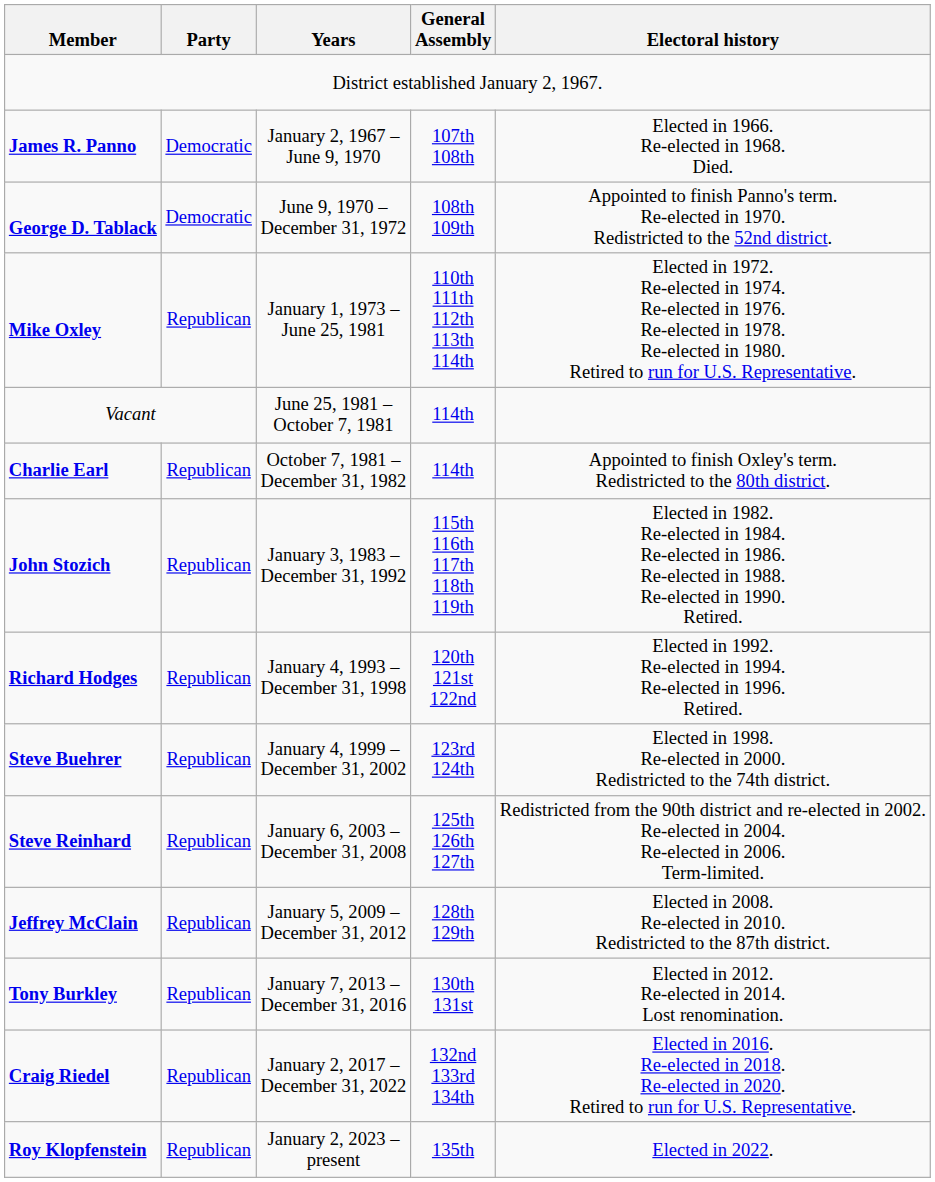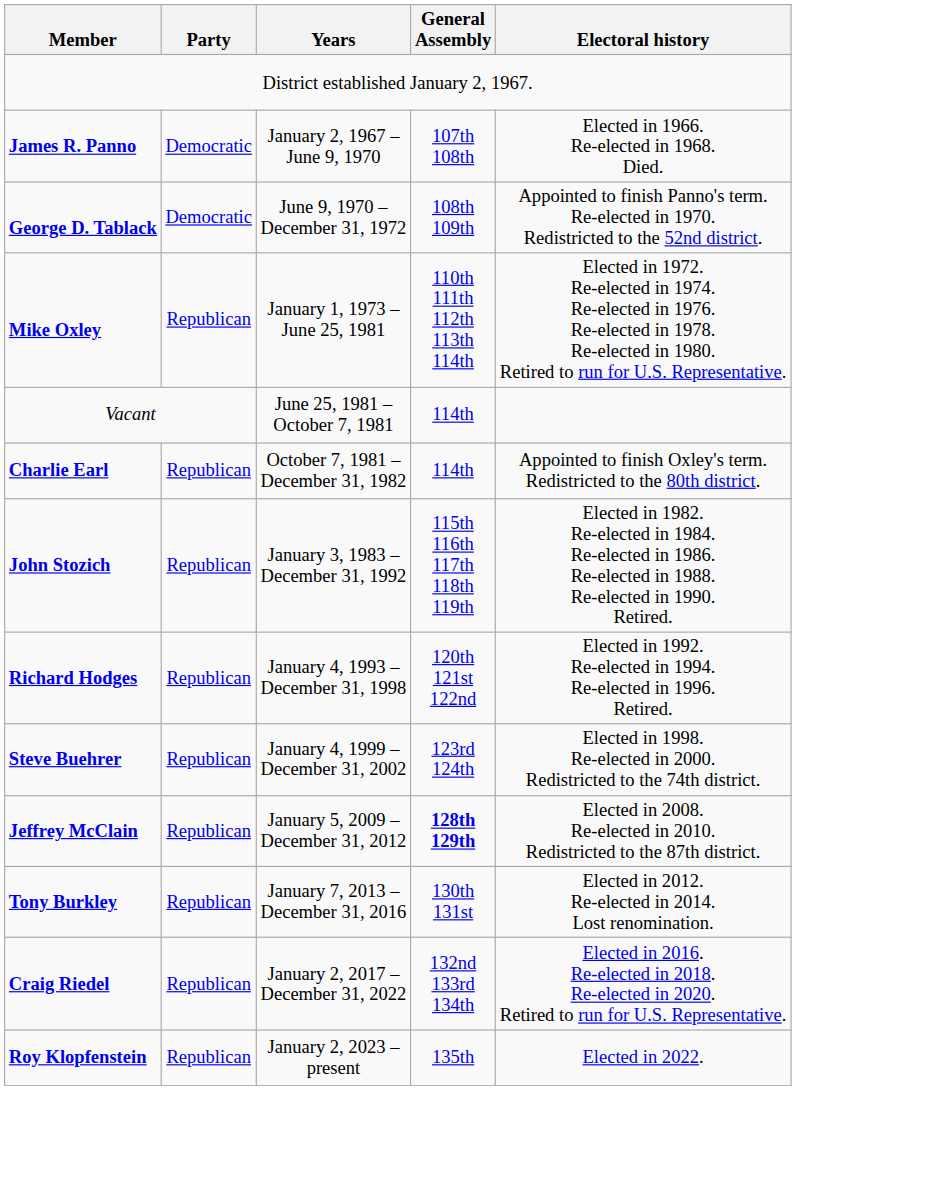 <table class=wikitable style="text-align:center">
 <tr valign=bottom>
 <th>Member</th>
 <th>Party</th>
 <th>Years</th>
 <th>General<br>Assembly</th>
 <th>Electoral history</th>
 </tr>
 <tr style="height:3em">
 <td colspan=5>District established January 2, 1967.</td>
 </tr>
 <tr style="height:3em">
 <td align=left><strong><a href='#'>James R. Panno</a></strong><br></td>
 <td><a href='#'>Democratic</a></td>
 <td>January 2, 1967 –<br>June 9, 1970</td>
 <td><a href='#'>107th</a><br><a href='#'>108th</a></td>
 <td>Elected in 1966.<br>Re-elected in 1968.<br>Died.</td>
 </tr>
 <tr style="height:3em">
 <td align=left><br><strong><a href='#'>George D. Tablack</a></strong><br></td>
 <td><a href='#'>Democratic</a></td>
 <td>June 9, 1970 –<br>December 31, 1972</td>
 <td><a href='#'>108th</a><br><a href='#'>109th</a></td>
 <td>Appointed to finish Panno's term.<br>Re-elected in 1970.<br>Redistricted to the <a href='#'>52nd district</a>.</td>
 </tr>
 <tr style="height:3em">
 <td align=left><br><strong><a href='#'>Mike Oxley</a></strong><br></td>
 <td><a href='#'>Republican</a></td>
 <td>January 1, 1973 –<br>June 25, 1981</td>
 <td><a href='#'>110th</a><br><a href='#'>111th</a><br><a href='#'>112th</a><br><a href='#'>113th</a><br><a href='#'>114th</a></td>
 <td>Elected in 1972.<br>Re-elected in 1974.<br>Re-elected in 1976.<br>Re-elected in 1978.<br>Re-elected in 1980.<br>Retired to <a href='#'>run for U.S. Representative</a>.</td>
 </tr>
 <tr style="height:3em">
 <td colspan=2><em>Vacant</em></td>
 <td nowrap>June 25, 1981 –<br>October 7, 1981</td>
 <td><a href='#'>114th</a></td>
 <td></td>
 </tr>
 <tr style="height:3em">
 <td align=left><strong><a href='#'>Charlie Earl</a></strong><br></td>
 <td><a href='#'>Republican</a></td>
 <td>October 7, 1981 –<br>December 31, 1982</td>
 <td><a href='#'>114th</a></td>
 <td>Appointed to finish Oxley's term.<br>Redistricted to the <a href='#'>80th district</a>.</td>
 </tr>
 <tr style="height:3em">
 <td align=left><strong><a href='#'>John Stozich</a></strong><br></td>
 <td><a href='#'>Republican</a></td>
 <td>January 3, 1983 –<br>December 31, 1992</td>
 <td><a href='#'>115th</a><br><a href='#'>116th</a><br><a href='#'>117th</a><br><a href='#'>118th</a><br><a href='#'>119th</a></td>
 <td>Elected in 1982.<br>Re-elected in 1984.<br>Re-elected in 1986.<br>Re-elected in 1988.<br>Re-elected in 1990.<br>Retired.</td>
 </tr>
 <tr style="height:3em">
 <td align=left><strong><a href='#'>Richard Hodges</a></strong></td>
 <td><a href='#'>Republican</a></td>
 <td>January 4, 1993 –<br>December 31, 1998</td>
 <td><a href='#'>120th</a><br><a href='#'>121st</a><br><a href='#'>122nd</a></td>
 <td>Elected in 1992.<br>Re-elected in 1994.<br>Re-elected in 1996.<br>Retired.</td>
 </tr>
 <tr style="height:3em">
 <td align=left><strong><a href='#'>Steve Buehrer</a></strong><br></td>
 <td><a href='#'>Republican</a></td>
 <td>January 4, 1999 –<br>December 31, 2002</td>
 <td><a href='#'>123rd</a><br><a href='#'>124th</a></td>
 <td>Elected in 1998.<br>Re-elected in 2000.<br>Redistricted to the 74th district.</td>
 </tr>
 <tr style="height:3em">
-<td align=left><strong><a href='#'>Steve Reinhard</a></strong><br></td>
-<td><a href='#'>Republican</a></td>
-<td>January 6, 2003 –<br>December 31, 2008</td>
-<td><a href='#'>125th</a><br><a href='#'>126th</a><br><a href='#'>127th</a></td>
-<td>Redistricted from the 90th district and re-elected in 2002.<br>Re-elected in 2004.<br>Re-elected in 2006.<br>Term-limited.</td>
-</tr>
-<tr style="height:3em">
 <td align=left><strong><a href='#'>Jeffrey McClain</a></strong><br></td>
 <td><a href='#'>Republican</a></td>
 <td>January 5, 2009 –<br>December 31, 2012</td>
-<td><a href='#'>128th</a><br><a href='#'>129th</a></td>
+<td><strong><a href='#'>128th</a><br><a href='#'>129th</a></strong></td>
 <td>Elected in 2008.<br>Re-elected in 2010.<br>Redistricted to the 87th district.</td>
 </tr>
 <tr style="height:3em">
 <td align=left><strong><a href='#'>Tony Burkley</a></strong><br></td>
 <td><a href='#'>Republican</a></td>
 <td>January 7, 2013 –<br>December 31, 2016</td>
 <td><a href='#'>130th</a><br><a href='#'>131st</a></td>
 <td>Elected in 2012.<br>Re-elected in 2014.<br>Lost renomination.</td>
 </tr>
 <tr style="height:3em">
 <td align=left><strong><a href='#'>Craig Riedel</a></strong><br></td>
 <td><a href='#'>Republican</a></td>
 <td>January 2, 2017 –<br>December 31, 2022</td>
 <td><a href='#'>132nd</a><br><a href='#'>133rd</a><br><a href='#'>134th</a></td>
 <td><a href='#'>Elected in 2016</a>.<br><a href='#'>Re-elected in 2018</a>.<br><a href='#'>Re-elected in 2020</a>.<br>Retired to <a href='#'>run for U.S. Representative</a>.</td>
 </tr>
 <tr style="height:3em">
 <td align=left><strong><a href='#'>Roy Klopfenstein</a></strong><br></td>
 <td><a href='#'>Republican</a></td>
 <td>January 2, 2023 –<br>present</td>
 <td><a href='#'>135th</a></td>
 <td><a href='#'>Elected in 2022</a>.</td>
 </tr>
 </table>
